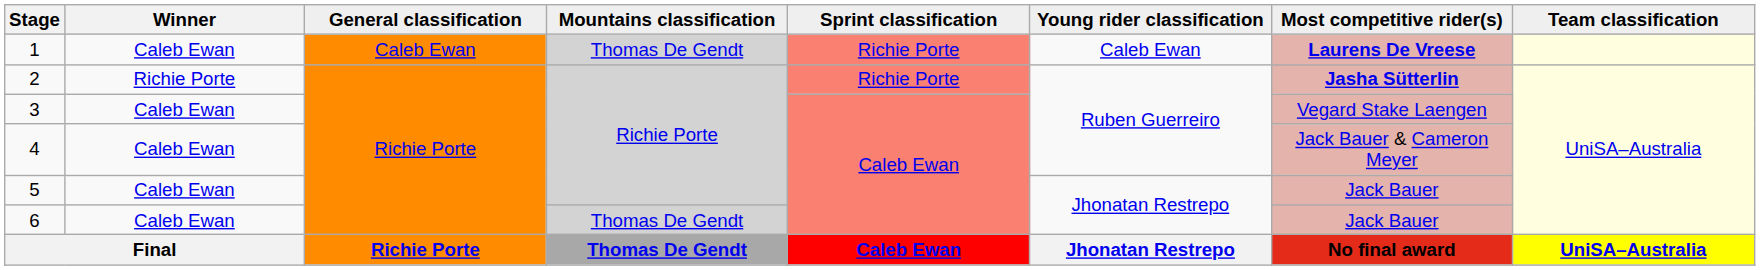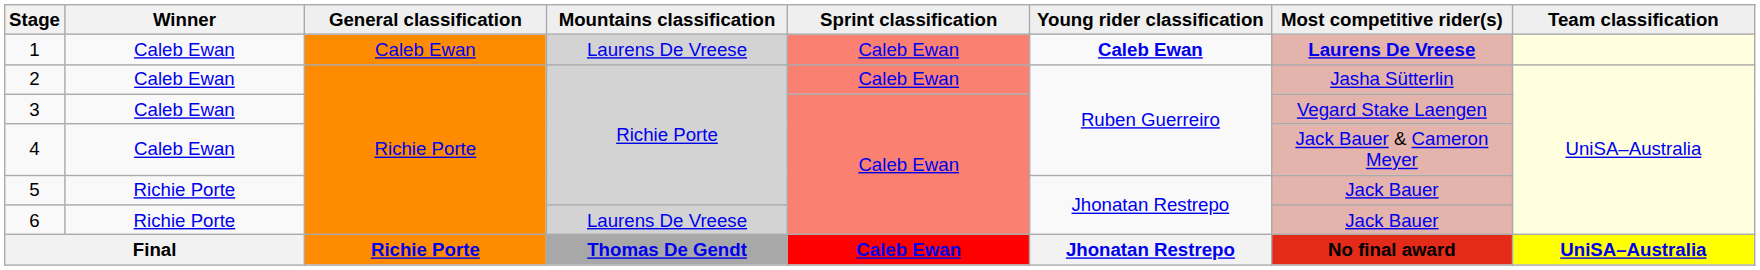 <table class="wikitable" style="text-align: center; font-size:smaller;">
 <tr style="background:#efefef;">
 <th style="width:2%;">Stage</th>
 <th style="width:14%;">Winner</th>
 <th style="background:#efefef; width:14%;">General classification<br></th>
 <th style="background:#efefef; width:14%;">Mountains classification<br></th>
 <th style="background:#efefef; width:14%;">Sprint classification<br></th>
 <th style="background:#efefef; width:14%;">Young rider classification<br></th>
 <th style="background:#efefef; width:14%;">Most competitive rider(s)<br></th>
 <th style="background:#efefef; width:14%;">Team classification</th>
 </tr>
 <tr>
 <td>1</td>
 <td><a href='#'>Caleb Ewan</a></td>
 <td style="background:#FF8C00;"><a href='#'>Caleb Ewan</a></td>
-<td style="background:#D3D3D3;"><a href='#'>Thomas De Gendt</a></td>
-<td style="background:salmon;"><a href='#'>Richie Porte</a></td>
-<td style="background:offwhite;"><a href='#'>Caleb Ewan</a></td>
+<td style="background:#D3D3D3;"><a href='#'>Laurens De Vreese</a></td>
+<td style="background:salmon;"><a href='#'>Caleb Ewan</a></td>
+<td style="background:offwhite;"><strong><a href='#'>Caleb Ewan</a></strong></td>
 <td style="background:#E4B3AB;"><strong><a href='#'>Laurens De Vreese</a></strong></td>
 <td style="background:lightyellow;"></td>
 </tr>
 <tr>
 <td>2</td>
-<td><a href='#'>Richie Porte</a></td>
+<td><a href='#'>Caleb Ewan</a></td>
 <td style="background:#FF8C00;" rowspan=5><a href='#'>Richie Porte</a></td>
 <td style="background:#D3D3D3;" rowspan=4><a href='#'>Richie Porte</a></td>
-<td style="background:salmon;"><a href='#'>Richie Porte</a></td>
+<td style="background:salmon;"><a href='#'>Caleb Ewan</a></td>
 <td style="background:offwhite;" rowspan=3><a href='#'>Ruben Guerreiro</a></td>
-<td style="background:#E4B3AB;"><strong><a href='#'>Jasha Sütterlin</a></strong></td>
+<td style="background:#E4B3AB;"><a href='#'>Jasha Sütterlin</a></td>
 <td style="background:lightyellow;" rowspan=5><a href='#'>UniSA–Australia</a></td>
 </tr>
 <tr>
 <td>3</td>
 <td><a href='#'>Caleb Ewan</a></td>
 <td style="background:salmon;" rowspan=4><a href='#'>Caleb Ewan</a></td>
 <td style="background:#E4B3AB;"><a href='#'>Vegard Stake Laengen</a></td>
 </tr>
 <tr>
 <td>4</td>
 <td><a href='#'>Caleb Ewan</a></td>
 <td style="background:#E4B3AB;"><a href='#'>Jack Bauer</a> & <a href='#'>Cameron Meyer</a></td>
 </tr>
 <tr>
 <td>5</td>
-<td><a href='#'>Caleb Ewan</a></td>
+<td><a href='#'>Richie Porte</a></td>
 <td style="background:offwhite;" rowspan=2><a href='#'>Jhonatan Restrepo</a></td>
 <td style="background:#E4B3AB;"><a href='#'>Jack Bauer</a></td>
 </tr>
 <tr>
 <td>6</td>
-<td><a href='#'>Caleb Ewan</a></td>
-<td style="background:#D3D3D3;"><a href='#'>Thomas De Gendt</a></td>
+<td><a href='#'>Richie Porte</a></td>
+<td style="background:#D3D3D3;"><a href='#'>Laurens De Vreese</a></td>
 <td style="background:#E4B3AB;"><a href='#'>Jack Bauer</a></td>
 </tr>
 <tr>
 <th scope=row colspan=2>Final</th>
 <th style="background:#FF8C00;"><a href='#'>Richie Porte</a></th>
 <th style="background:#a8a8a8;"><a href='#'>Thomas De Gendt</a></th>
 <th style="background:red;"><a href='#'>Caleb Ewan</a></th>
 <th style="background:off-white;"><a href='#'>Jhonatan Restrepo</a></th>
 <th style="background:#E42A19;">No final award</th>
 <th style="background:yellow;"><a href='#'>UniSA–Australia</a></th>
 </tr>
 </table>
